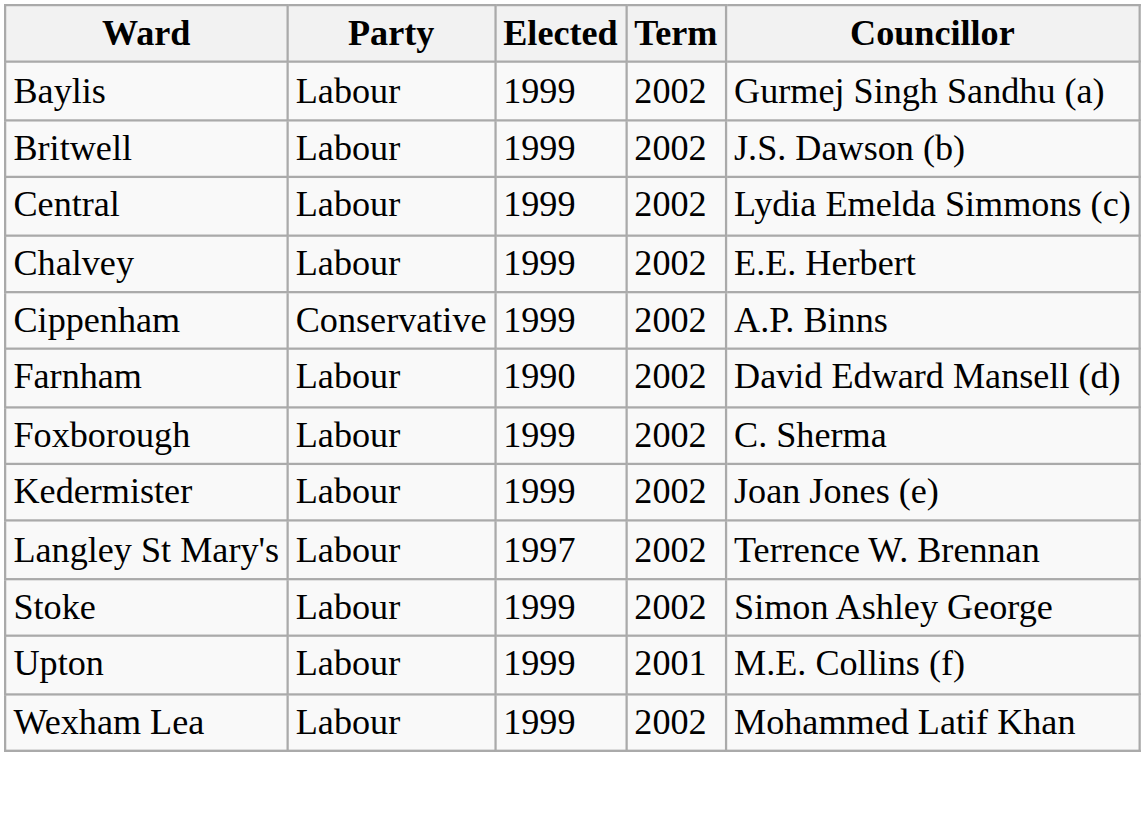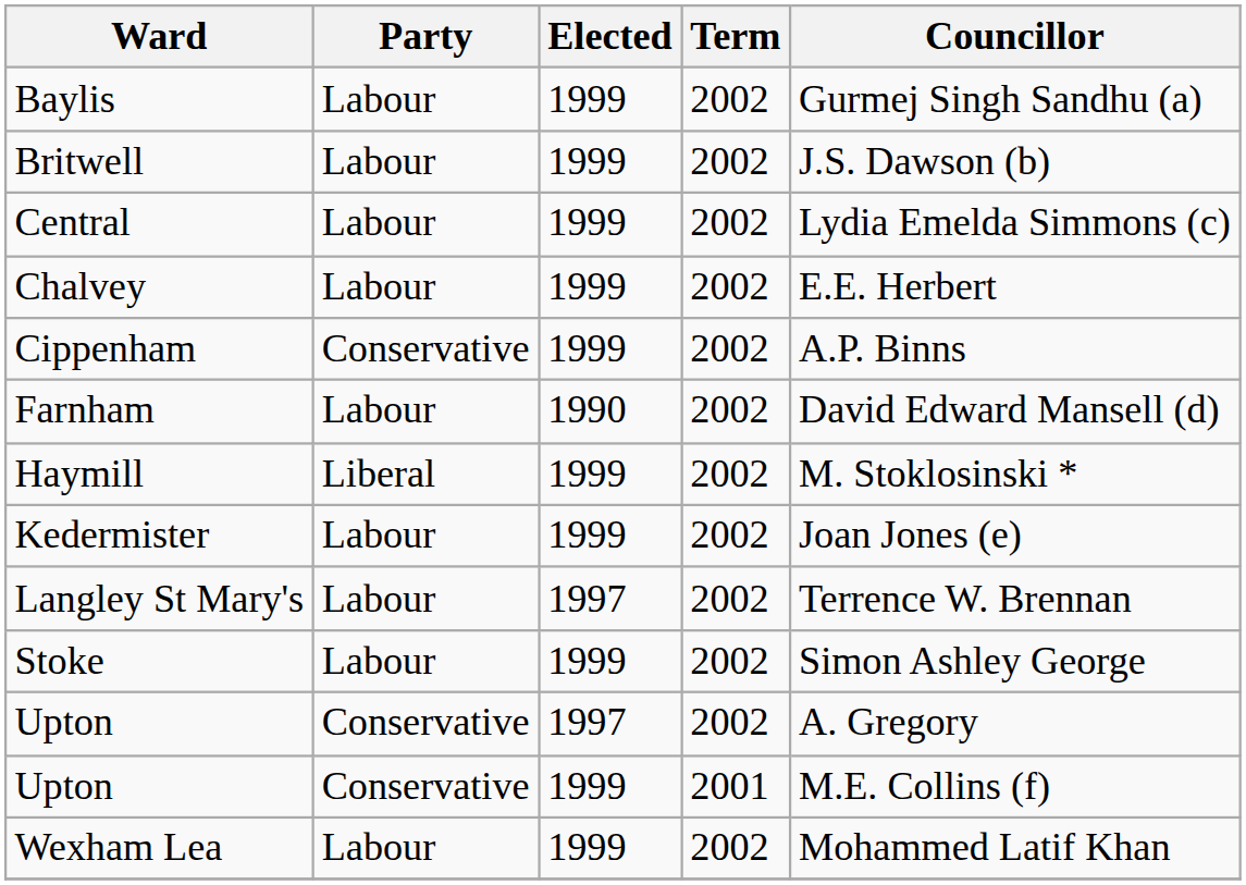 <table class="wikitable">
 <tr>
 <th>Ward</th>
 <th>Party</th>
 <th>Elected</th>
 <th>Term</th>
 <th>Councillor</th>
 </tr>
 <tr>
 <td>Baylis</td>
 <td>Labour</td>
 <td>1999</td>
 <td>2002</td>
 <td>Gurmej Singh Sandhu (a)</td>
 </tr>
 <tr>
 <td>Britwell</td>
 <td>Labour</td>
 <td>1999</td>
 <td>2002</td>
 <td>J.S. Dawson (b)</td>
 </tr>
 <tr>
 <td>Central</td>
 <td>Labour</td>
 <td>1999</td>
 <td>2002</td>
 <td>Lydia Emelda Simmons (c)</td>
 </tr>
 <tr>
 <td>Chalvey</td>
 <td>Labour</td>
 <td>1999</td>
 <td>2002</td>
 <td>E.E. Herbert</td>
 </tr>
 <tr>
 <td>Cippenham</td>
 <td>Conservative</td>
 <td>1999</td>
 <td>2002</td>
 <td>A.P. Binns</td>
 </tr>
 <tr>
 <td>Farnham</td>
 <td>Labour</td>
 <td>1990</td>
 <td>2002</td>
 <td>David Edward Mansell (d)</td>
 </tr>
 <tr>
-<td>Foxborough</td>
-<td>Labour</td>
+<td>Haymill</td>
+<td>Liberal</td>
 <td>1999</td>
 <td>2002</td>
-<td>C. Sherma</td>
+<td>M. Stoklosinski *</td>
 </tr>
 <tr>
 <td>Kedermister</td>
 <td>Labour</td>
 <td>1999</td>
 <td>2002</td>
 <td>Joan Jones (e)</td>
 </tr>
 <tr>
 <td>Langley St Mary's</td>
 <td>Labour</td>
 <td>1997</td>
 <td>2002</td>
 <td>Terrence W. Brennan</td>
 </tr>
 <tr>
 <td>Stoke</td>
 <td>Labour</td>
 <td>1999</td>
 <td>2002</td>
 <td>Simon Ashley George</td>
 </tr>
 <tr>
 <td>Upton</td>
-<td>Labour</td>
+<td>Conservative</td>
+<td>1997</td>
+<td>2002</td>
+<td>A. Gregory</td>
+</tr>
+<tr>
+<td>Upton</td>
+<td>Conservative</td>
 <td>1999</td>
 <td>2001</td>
 <td>M.E. Collins (f)</td>
 </tr>
 <tr>
 <td>Wexham Lea</td>
 <td>Labour</td>
 <td>1999</td>
 <td>2002</td>
 <td>Mohammed Latif Khan</td>
 </tr>
 <tr>
 </tr>
 </table>
